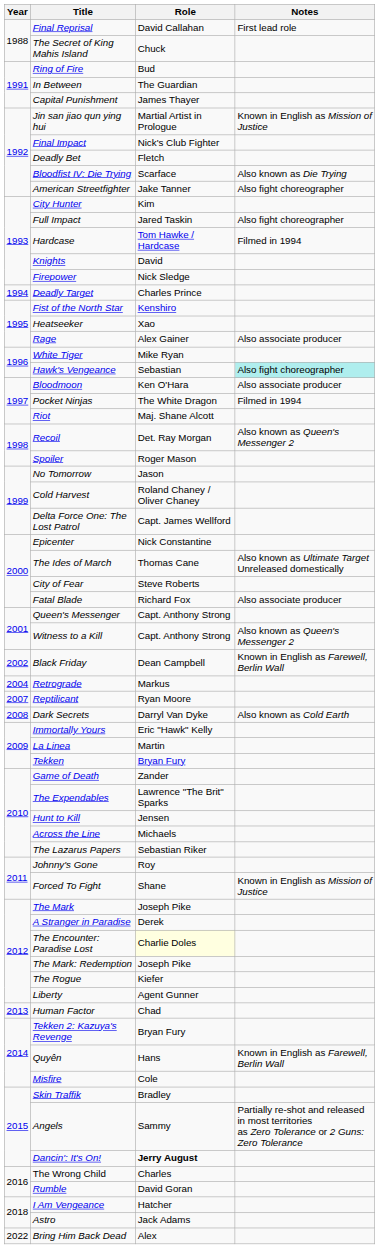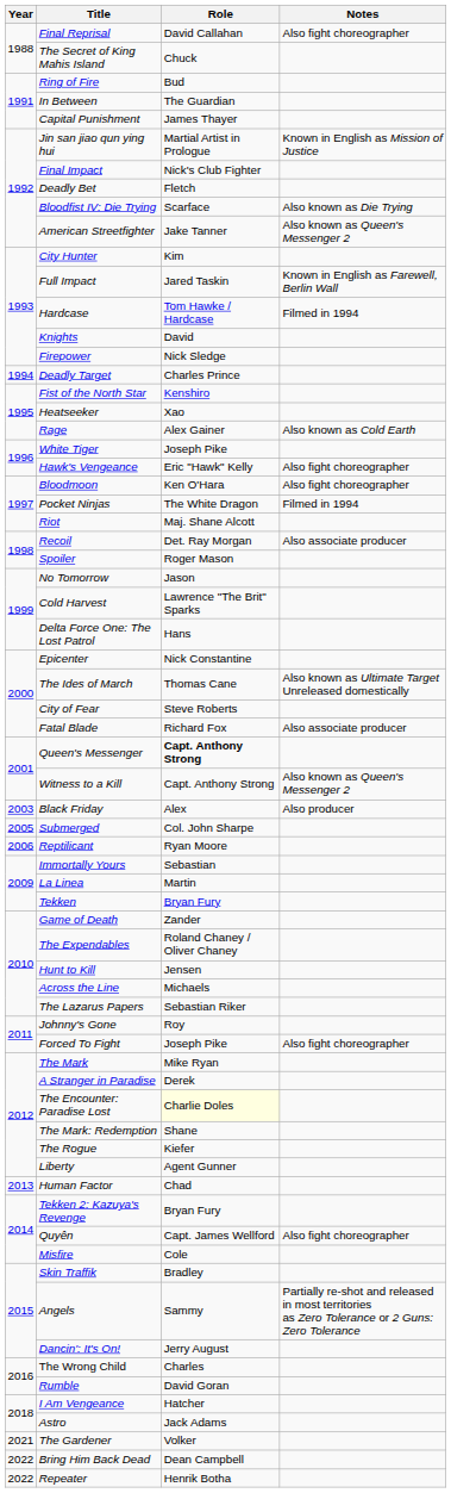 <table class="wikitable">
 <tr>
 <th>Year</th>
 <th>Title</th>
 <th>Role</th>
 <th>Notes</th>
 </tr>
 <tr>
 <td rowspan="2">1988</td>
 <td><em><a href='#'>Final Reprisal</a></em></td>
 <td>David Callahan</td>
-<td>First lead role</td>
+<td>Also fight choreographer</td>
 </tr>
 <tr>
 <td><em>The Secret of King Mahis Island</em></td>
 <td>Chuck</td>
 <td></td>
 </tr>
 <tr>
 <td rowspan="3"><a href='#'>1991</a></td>
 <td><em><a href='#'>Ring of Fire</a></em></td>
 <td>Bud</td>
 <td></td>
 </tr>
 <tr>
 <td><em>In Between</em></td>
 <td>The Guardian</td>
 <td></td>
 </tr>
 <tr>
 <td><em>Capital Punishment </em></td>
 <td>James Thayer</td>
 <td></td>
 </tr>
 <tr>
 <td rowspan="5"><a href='#'>1992</a></td>
 <td><em>Jin san jiao qun ying hui</em></td>
 <td>Martial Artist in Prologue</td>
 <td>Known in English as <em> Mission of Justice</em></td>
 </tr>
 <tr>
 <td><em><a href='#'>Final Impact</a></em></td>
 <td>Nick's Club Fighter</td>
 <td></td>
 </tr>
 <tr>
 <td><em>Deadly Bet</em></td>
 <td>Fletch</td>
 <td></td>
 </tr>
 <tr>
 <td><em><a href='#'>Bloodfist IV: Die Trying</a></em></td>
 <td>Scarface</td>
 <td>Also known as <em>Die Trying</em></td>
 </tr>
 <tr>
 <td><em>American Streetfighter</em></td>
 <td>Jake Tanner</td>
-<td>Also fight choreographer</td>
+<td>Also known as <em>Queen's Messenger 2</em></td>
 </tr>
 <tr>
 <td rowspan="5"><a href='#'>1993</a></td>
 <td><em><a href='#'>City Hunter</a></em></td>
 <td>Kim</td>
 <td></td>
 </tr>
 <tr>
 <td><em>Full Impact</em></td>
 <td>Jared Taskin</td>
-<td>Also fight choreographer</td>
+<td>Known in English as <em>Farewell, Berlin Wall</em></td>
 </tr>
 <tr>
 <td><em>Hardcase</em></td>
 <td><a href='#'>Tom Hawke / Hardcase</a></td>
 <td>Filmed in 1994</td>
 </tr>
 <tr>
 <td><em><a href='#'>Knights</a></em></td>
 <td>David</td>
 <td></td>
 </tr>
 <tr>
 <td><em><a href='#'>Firepower</a></em></td>
 <td>Nick Sledge</td>
 <td></td>
 </tr>
 <tr>
 <td><a href='#'>1994</a></td>
 <td><em><a href='#'>Deadly Target</a></em></td>
 <td>Charles Prince</td>
 <td></td>
 </tr>
 <tr>
 <td rowspan="3"><a href='#'>1995</a></td>
 <td><em><a href='#'>Fist of the North Star</a></em></td>
 <td><a href='#'>Kenshiro</a></td>
 <td></td>
 </tr>
 <tr>
 <td><em>Heatseeker</em></td>
 <td>Xao</td>
 <td></td>
 </tr>
 <tr>
 <td><em><a href='#'>Rage</a></em></td>
 <td>Alex Gainer</td>
-<td>Also associate producer</td>
+<td>Also known as <em>Cold Earth</em></td>
 </tr>
 <tr>
 <td rowspan="2"><a href='#'>1996</a></td>
 <td><em><a href='#'>White Tiger</a></em></td>
-<td>Mike Ryan</td>
+<td>Joseph Pike</td>
 <td></td>
 </tr>
 <tr>
 <td><em><a href='#'>Hawk's Vengeance</a></em></td>
-<td>Sebastian</td>
-<td style="background: paleturquoise;">Also fight choreographer</td>
+<td>Eric "Hawk" Kelly</td>
+<td>Also fight choreographer</td>
 </tr>
 <tr>
 <td rowspan="3"><a href='#'>1997</a></td>
 <td><em><a href='#'>Bloodmoon</a></em></td>
 <td>Ken O'Hara</td>
-<td>Also associate producer</td>
+<td>Also fight choreographer</td>
 </tr>
 <tr>
 <td><em>Pocket Ninjas</em></td>
 <td>The White Dragon</td>
 <td>Filmed in 1994</td>
 </tr>
 <tr>
 <td><em><a href='#'>Riot</a></em></td>
 <td>Maj. Shane Alcott</td>
 <td></td>
 </tr>
 <tr>
 <td rowspan="2"><a href='#'>1998</a></td>
 <td><em><a href='#'>Recoil</a></em></td>
 <td>Det. Ray Morgan</td>
-<td>Also known as <em>Queen's Messenger 2</em></td>
+<td>Also associate producer</td>
 </tr>
 <tr>
 <td><em><a href='#'>Spoiler</a></em></td>
 <td>Roger Mason</td>
 <td></td>
 </tr>
 <tr>
 <td rowspan="3"><a href='#'>1999</a></td>
 <td><em>No Tomorrow</em></td>
 <td>Jason</td>
 <td></td>
 </tr>
 <tr>
 <td><em>Cold Harvest</em></td>
-<td>Roland Chaney / Oliver Chaney</td>
+<td>Lawrence "The Brit" Sparks</td>
 <td></td>
 </tr>
 <tr>
 <td><em>Delta Force One: The Lost Patrol</em></td>
-<td>Capt. James Wellford</td>
+<td>Hans</td>
 <td></td>
 </tr>
 <tr>
 <td rowspan="4"><a href='#'>2000</a></td>
 <td><em>Epicenter</em></td>
 <td>Nick Constantine</td>
 <td></td>
 </tr>
 <tr>
 <td><em>The Ides of March</em></td>
 <td>Thomas Cane</td>
 <td>Also known as <em>Ultimate Target</em><br>Unreleased domestically</td>
 </tr>
 <tr>
 <td><em>City of Fear</em></td>
 <td>Steve Roberts</td>
 <td></td>
 </tr>
 <tr>
 <td><em>Fatal Blade</em></td>
 <td>Richard Fox</td>
 <td>Also associate producer</td>
 </tr>
 <tr>
 <td rowspan="2"><a href='#'>2001</a></td>
 <td><em>Queen's Messenger</em></td>
-<td>Capt. Anthony Strong</td>
+<td><strong>Capt. Anthony Strong</strong></td>
 <td></td>
 </tr>
 <tr>
 <td><em>Witness to a Kill</em></td>
 <td>Capt. Anthony Strong</td>
 <td>Also known as <em>Queen's Messenger 2</em></td>
 </tr>
 <tr>
-<td><a href='#'>2002</a></td>
+<td><a href='#'>2003</a></td>
 <td><em>Black Friday</em></td>
-<td>Dean Campbell</td>
-<td>Known in English as <em>Farewell, Berlin Wall</em></td>
+<td>Alex</td>
+<td>Also producer</td>
 </tr>
 <tr>
-<td><a href='#'>2004</a></td>
-<td><em><a href='#'>Retrograde</a></em></td>
-<td>Markus</td>
+<td><a href='#'>2005</a></td>
+<td><em><a href='#'>Submerged</a></em></td>
+<td>Col. John Sharpe</td>
 <td></td>
 </tr>
 <tr>
-<td><a href='#'>2007</a></td>
+<td><a href='#'>2006</a></td>
 <td><em><a href='#'>Reptilicant</a></em></td>
 <td>Ryan Moore</td>
 <td></td>
 </tr>
 <tr>
-<td><a href='#'>2008</a></td>
-<td><em>Dark Secrets</em></td>
-<td>Darryl Van Dyke</td>
-<td>Also known as <em>Cold Earth</em></td>
-</tr>
-<tr>
 <td rowspan="3"><a href='#'>2009</a></td>
 <td><em><a href='#'>Immortally Yours</a></em></td>
-<td>Eric "Hawk" Kelly</td>
+<td>Sebastian</td>
 <td></td>
 </tr>
 <tr>
 <td><em><a href='#'>La Linea</a></em></td>
 <td>Martin</td>
 <td></td>
 </tr>
 <tr>
 <td><em><a href='#'>Tekken</a></em></td>
 <td><a href='#'>Bryan Fury</a></td>
 <td></td>
 </tr>
 <tr>
 <td rowspan="5"><a href='#'>2010</a></td>
 <td><em><a href='#'>Game of Death</a></em></td>
 <td>Zander</td>
 <td></td>
 </tr>
 <tr>
 <td><em><a href='#'>The Expendables</a></em></td>
-<td>Lawrence "The Brit" Sparks</td>
+<td>Roland Chaney / Oliver Chaney</td>
 <td></td>
 </tr>
 <tr>
 <td><em><a href='#'>Hunt to Kill</a></em></td>
 <td>Jensen</td>
 <td></td>
 </tr>
 <tr>
 <td><em><a href='#'>Across the Line</a></em></td>
 <td>Michaels</td>
 <td></td>
 </tr>
 <tr>
 <td><em>The Lazarus Papers</em></td>
 <td>Sebastian Riker</td>
 <td></td>
 </tr>
 <tr>
 <td rowspan="2"><a href='#'>2011</a></td>
 <td><em>Johnny's Gone</em></td>
 <td>Roy</td>
 <td></td>
 </tr>
 <tr>
 <td><em>Forced To Fight</em></td>
-<td>Shane</td>
-<td>Known in English as <em> Mission of Justice</em></td>
+<td>Joseph Pike</td>
+<td>Also fight choreographer</td>
 </tr>
 <tr>
 <td rowspan="6"><a href='#'>2012</a></td>
 <td><em><a href='#'>The Mark</a></em></td>
-<td>Joseph Pike</td>
+<td>Mike Ryan</td>
 <td></td>
 </tr>
 <tr>
 <td><em><a href='#'>A Stranger in Paradise</a></em></td>
 <td>Derek</td>
 <td></td>
 </tr>
 <tr>
 <td><em>The Encounter: Paradise Lost</em></td>
 <td style="background: lightyellow;">Charlie Doles</td>
 <td></td>
 </tr>
 <tr>
 <td><em>The Mark: Redemption</em></td>
-<td>Joseph Pike</td>
+<td>Shane</td>
 <td></td>
 </tr>
 <tr>
 <td><em>The Rogue</em></td>
 <td>Kiefer</td>
 <td></td>
 </tr>
 <tr>
 <td><em>Liberty</em></td>
 <td>Agent Gunner</td>
 <td></td>
 </tr>
 <tr>
 <td><a href='#'>2013</a></td>
 <td><em>Human Factor</em></td>
 <td>Chad</td>
 <td></td>
 </tr>
 <tr>
 <td rowspan="3"><a href='#'>2014</a></td>
 <td><em><a href='#'>Tekken 2: Kazuya's Revenge</a></em></td>
 <td>Bryan Fury</td>
 <td></td>
 </tr>
 <tr>
 <td><em>Quyên</em></td>
-<td>Hans</td>
-<td>Known in English as <em>Farewell, Berlin Wall</em></td>
+<td>Capt. James Wellford</td>
+<td>Also fight choreographer</td>
 </tr>
 <tr>
 <td><em><a href='#'>Misfire</a></em></td>
 <td>Cole</td>
 <td></td>
 </tr>
 <tr>
 <td rowspan="3"><a href='#'>2015</a></td>
 <td><em><a href='#'>Skin Traffik</a></em></td>
 <td>Bradley</td>
 <td></td>
 </tr>
 <tr>
 <td><em>Angels</em></td>
 <td>Sammy</td>
 <td>Partially re-shot and released in most territories<br>as <em>Zero Tolerance</em> or <em>2 Guns: Zero Tolerance</em></td>
 </tr>
 <tr>
 <td><em><a href='#'>Dancin': It's On!</a></em></td>
-<td><strong>Jerry August</strong></td>
+<td>Jerry August</td>
 <td></td>
 </tr>
 <tr>
 <td rowspan="2">2016</td>
 <td>The Wrong Child</td>
 <td>Charles</td>
 <td></td>
 </tr>
 <tr>
 <td><em><a href='#'>Rumble</a></em></td>
 <td>David Goran</td>
 <td></td>
 </tr>
 <tr>
 <td rowspan="2">2018</td>
 <td><em><a href='#'>I Am Vengeance</a></em></td>
 <td>Hatcher</td>
 <td></td>
 </tr>
 <tr>
 <td><em>Astro</em></td>
 <td>Jack Adams</td>
 <td></td>
 </tr>
 <tr>
+<td>2021</td>
+<td><em>The Gardener</em></td>
+<td>Volker</td>
+<td></td>
+</tr>
+<tr>
 <td>2022</td>
 <td><em>Bring Him Back Dead</em></td>
-<td>Alex</td>
+<td>Dean Campbell</td>
+<td></td>
+</tr>
+<tr>
+<td>2022</td>
+<td><em>Repeater</em></td>
+<td>Henrik Botha</td>
 <td></td>
 </tr>
 </table>
